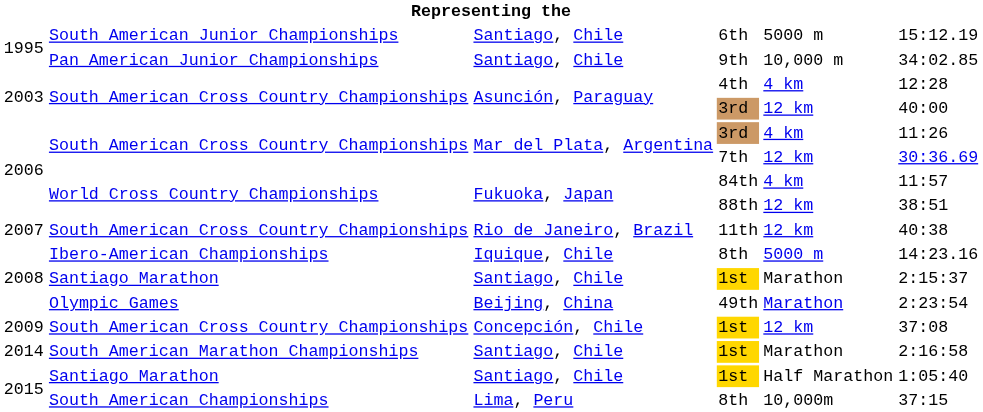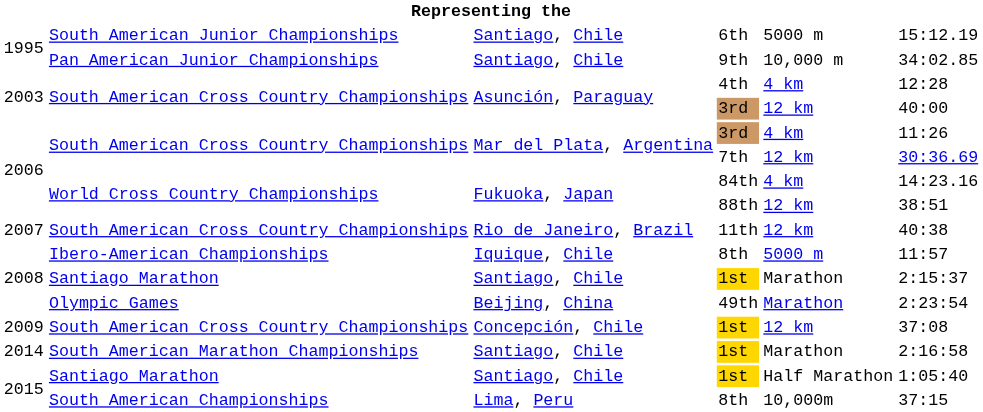 <table>
 <tr>
 <th colspan="6">Representing the </th>
 </tr>
 <tr>
 <td rowspan=2>1995</td>
 <td><a href='#'>South American Junior Championships</a></td>
 <td><a href='#'>Santiago</a>, <a href='#'>Chile</a></td>
 <td>6th</td>
 <td>5000 m</td>
 <td>15:12.19</td>
 </tr>
 <tr>
 <td><a href='#'>Pan American Junior Championships</a></td>
 <td><a href='#'>Santiago</a>, <a href='#'>Chile</a></td>
 <td>9th</td>
 <td>10,000 m</td>
 <td>34:02.85</td>
 </tr>
 <tr>
 <td rowspan=2>2003</td>
 <td rowspan=2><a href='#'>South American Cross Country Championships</a></td>
 <td rowspan=2><a href='#'>Asunción</a>, <a href='#'>Paraguay</a></td>
 <td>4th</td>
 <td><a href='#'>4 km</a></td>
 <td>12:28</td>
 </tr>
 <tr>
 <td bgcolor="cc9966">3rd</td>
 <td><a href='#'>12 km</a></td>
 <td>40:00</td>
 </tr>
 <tr>
 <td rowspan=4>2006</td>
 <td rowspan=2><a href='#'>South American Cross Country Championships</a></td>
 <td rowspan=2><a href='#'>Mar del Plata</a>, <a href='#'>Argentina</a></td>
 <td bgcolor="cc9966">3rd</td>
 <td><a href='#'>4 km</a></td>
 <td>11:26</td>
 </tr>
 <tr>
 <td>7th</td>
 <td><a href='#'>12 km</a></td>
 <td><a href='#'>30:36.69</a></td>
 </tr>
 <tr>
 <td rowspan=2><a href='#'>World Cross Country Championships</a></td>
 <td rowspan=2><a href='#'>Fukuoka</a>, <a href='#'>Japan</a></td>
 <td>84th</td>
 <td><a href='#'>4 km</a></td>
-<td>11:57</td>
+<td>14:23.16</td>
 </tr>
 <tr>
 <td>88th</td>
 <td><a href='#'>12 km</a></td>
 <td>38:51</td>
 </tr>
 <tr>
 <td>2007</td>
 <td><a href='#'>South American Cross Country Championships</a></td>
 <td><a href='#'>Rio de Janeiro</a>, <a href='#'>Brazil</a></td>
 <td>11th</td>
 <td><a href='#'>12 km</a></td>
 <td>40:38</td>
 </tr>
 <tr>
 <td rowspan=3>2008</td>
 <td><a href='#'>Ibero-American Championships</a></td>
 <td><a href='#'>Iquique</a>, <a href='#'>Chile</a></td>
 <td>8th</td>
 <td><a href='#'>5000 m</a></td>
-<td>14:23.16</td>
+<td>11:57</td>
 </tr>
 <tr>
 <td><a href='#'>Santiago Marathon</a></td>
 <td><a href='#'>Santiago</a>, <a href='#'>Chile</a></td>
 <td bgcolor=gold>1st</td>
 <td>Marathon</td>
 <td>2:15:37</td>
 </tr>
 <tr>
 <td><a href='#'>Olympic Games</a></td>
 <td><a href='#'>Beijing</a>, <a href='#'>China</a></td>
 <td>49th</td>
 <td><a href='#'>Marathon</a></td>
 <td>2:23:54</td>
 </tr>
 <tr>
 <td>2009</td>
 <td><a href='#'>South American Cross Country Championships</a></td>
 <td><a href='#'>Concepción</a>, <a href='#'>Chile</a></td>
 <td bgcolor=gold>1st</td>
 <td><a href='#'>12 km</a></td>
 <td>37:08</td>
 </tr>
 <tr>
 <td>2014</td>
 <td><a href='#'>South American Marathon Championships</a></td>
 <td><a href='#'>Santiago</a>, <a href='#'>Chile</a></td>
 <td bgcolor=gold>1st</td>
 <td>Marathon</td>
 <td>2:16:58</td>
 </tr>
 <tr>
 <td rowspan=2>2015</td>
 <td><a href='#'>Santiago Marathon</a></td>
 <td><a href='#'>Santiago</a>, <a href='#'>Chile</a></td>
 <td bgcolor=gold>1st</td>
 <td>Half Marathon</td>
 <td>1:05:40</td>
 </tr>
 <tr>
 <td><a href='#'>South American Championships</a></td>
 <td><a href='#'>Lima</a>, <a href='#'>Peru</a></td>
 <td>8th</td>
 <td>10,000m</td>
 <td>37:15</td>
 </tr>
 </table>
